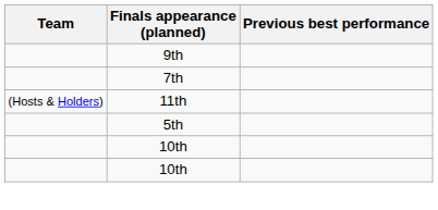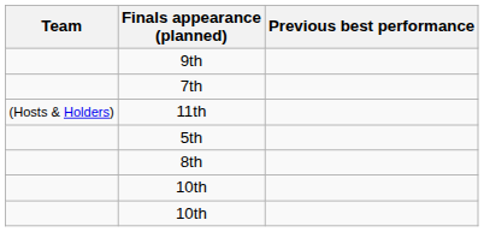 <table class="sortable wikitable">
 <tr>
 <th>Team</th>
 <th data-sort-type="number">Finals appearance<br>(planned)</th>
 <th>Previous best performance</th>
 </tr>
 <tr>
 <td align=left></td>
 <td align=center>9th</td>
 <td align=center></td>
 </tr>
 <tr>
 <td align=left></td>
 <td align=center>7th</td>
 <td align=center></td>
 </tr>
 <tr>
 <td align=left> <small>(Hosts & <a href='#'>Holders</a>)</small></td>
 <td align=center>11th</td>
 <td align=center></td>
 </tr>
 <tr>
 <td align=left></td>
 <td align=center>5th</td>
 <td align=center></td>
 </tr>
 <tr>
 <td align=left></td>
+<td align=center>8th</td>
+<td align=center></td>
+</tr>
+<tr>
+<td align=left></td>
 <td align=center>10th</td>
 <td align=center></td>
 </tr>
 <tr>
 <td align=left></td>
 <td align=center>10th</td>
 <td align=center></td>
 </tr>
 </table>
